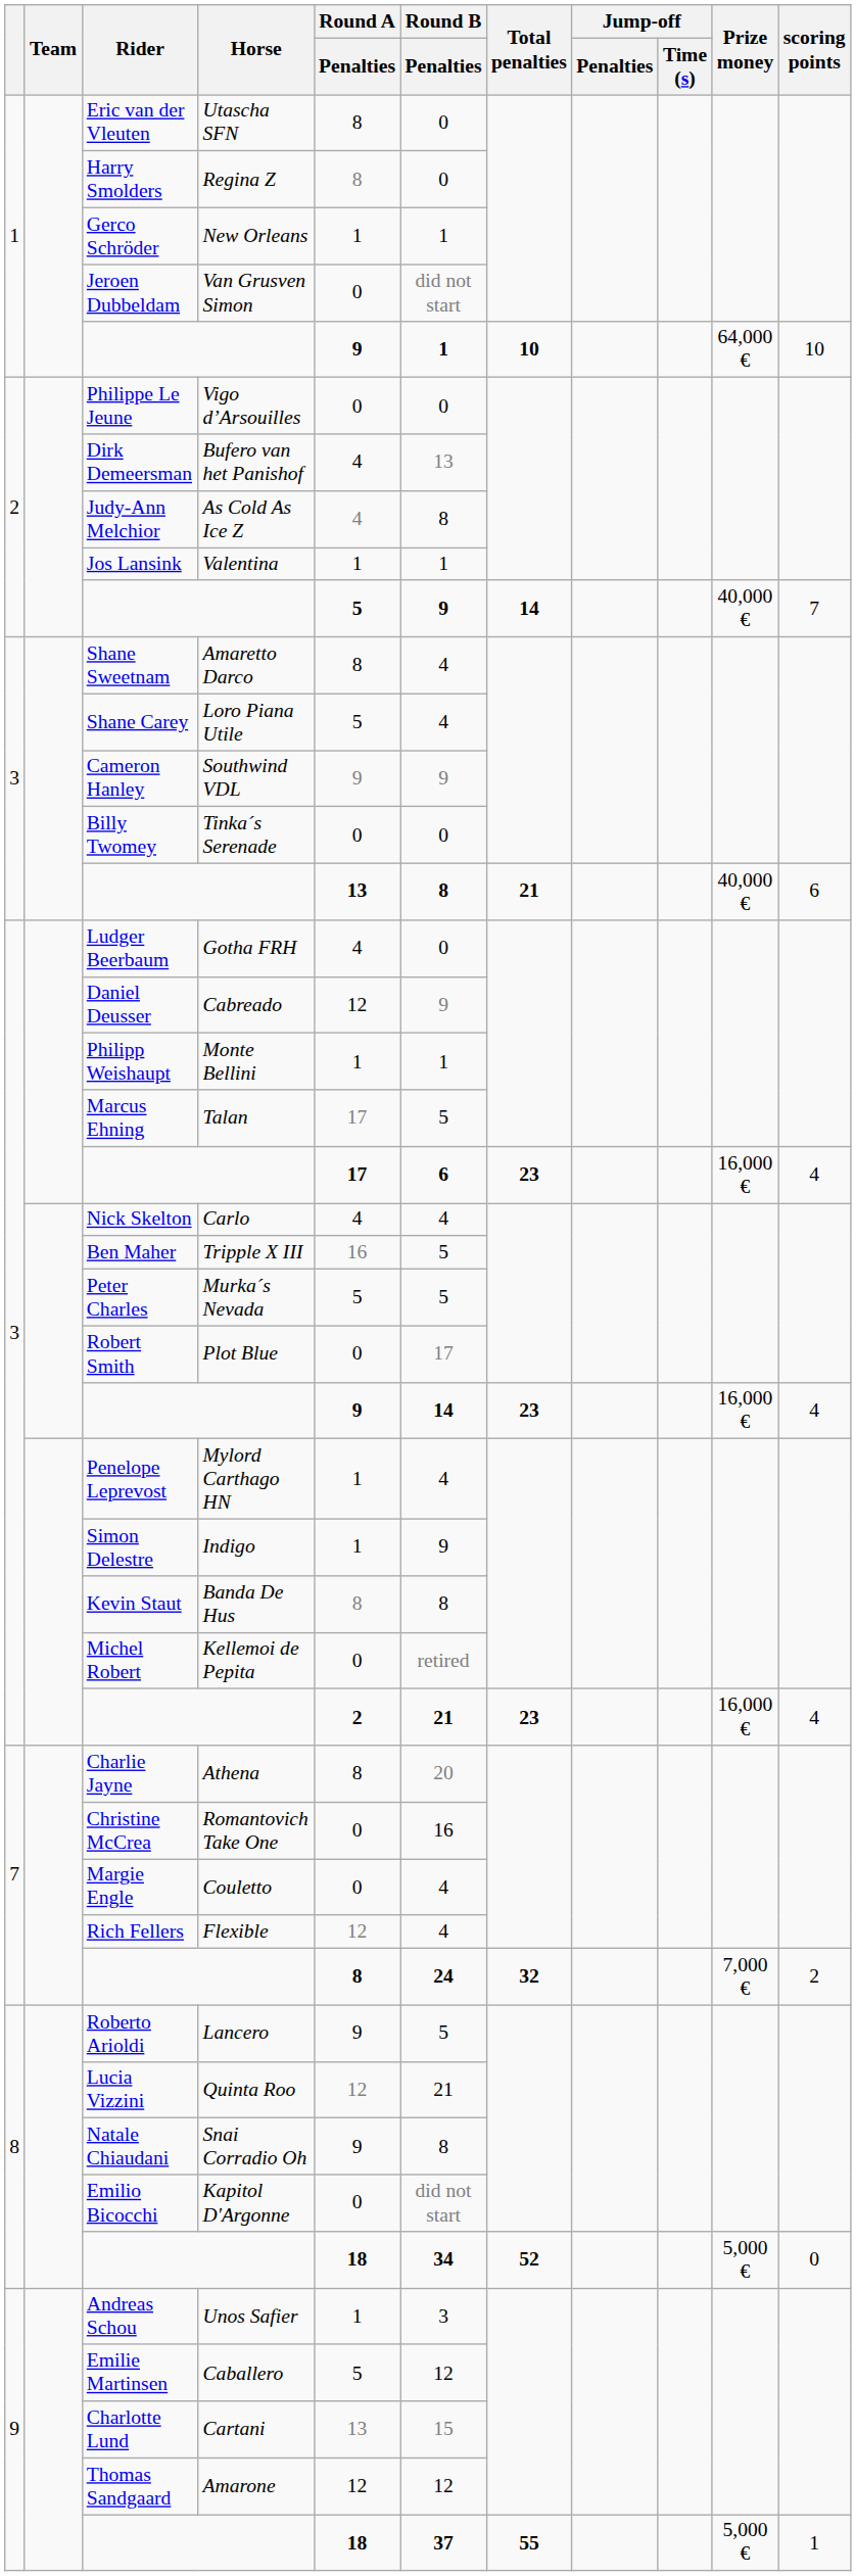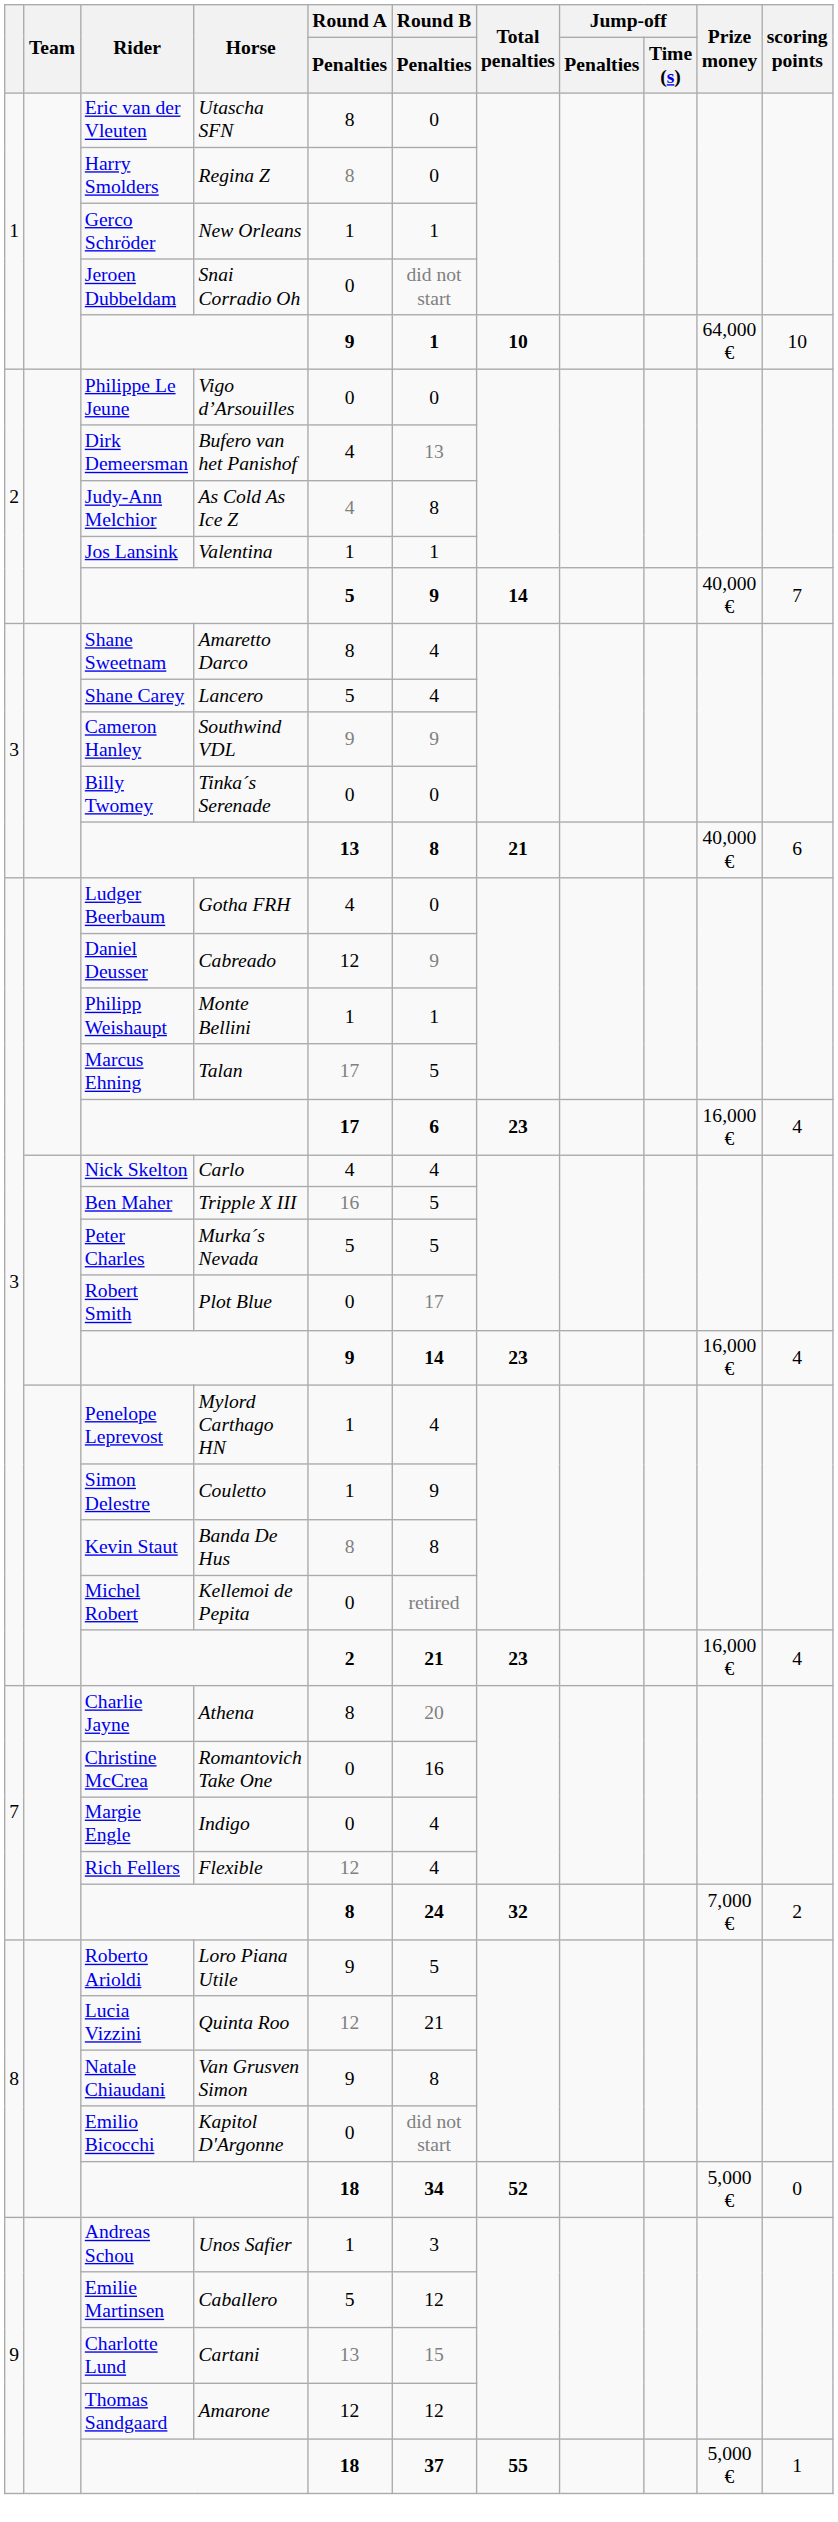 <table class="wikitable" style="font-size: 90%">
 <tr>
 <th rowspan=2 width=20></th>
 <th rowspan=2 width=125>Team</th>
 <th rowspan=2 width=180>Rider</th>
 <th rowspan=2 width=150>Horse</th>
 <th>Round A</th>
 <th>Round B</th>
 <th rowspan=2 width=75>Total penalties</th>
 <th colspan=2>Jump-off</th>
 <th rowspan=2 width=75>Prize<br>money</th>
 <th rowspan=2 width=60>scoring<br>points</th>
 </tr>
 <tr>
 <th width=75>Penalties</th>
 <th width=75>Penalties</th>
 <th width=75>Penalties</th>
 <th width=75>Time<br>(<a href='#'>s</a>)</th>
 </tr>
 <tr>
 <td rowspan=5 align=center>1</td>
 <td rowspan=5></td>
 <td><a href='#'>Eric van der Vleuten</a></td>
 <td><em>Utascha SFN</em></td>
 <td align=center>8</td>
 <td align=center>0</td>
 <td rowspan=4></td>
 <td rowspan=4></td>
 <td rowspan=4></td>
 <td rowspan=4></td>
 <td rowspan=4></td>
 </tr>
 <tr>
 <td><a href='#'>Harry Smolders</a></td>
 <td><em>Regina Z</em></td>
 <td align=center style=color:gray>8</td>
 <td align=center>0</td>
 </tr>
 <tr>
 <td><a href='#'>Gerco Schröder</a></td>
 <td><em>New Orleans</em></td>
 <td align=center>1</td>
 <td align=center>1</td>
 </tr>
 <tr>
 <td><a href='#'>Jeroen Dubbeldam</a></td>
-<td><em>Van Grusven Simon</em></td>
+<td><em>Snai Corradio Oh</em></td>
 <td align=center>0</td>
 <td align=center style=color:gray>did not start</td>
 </tr>
 <tr>
 <td colspan=2></td>
 <td align=center><strong>9</strong></td>
 <td align=center><strong>1</strong></td>
 <td align=center><strong>10</strong></td>
 <td></td>
 <td></td>
 <td align=center>64,000 €</td>
 <td align=center>10</td>
 </tr>
 <tr>
 <td rowspan=5 align=center>2</td>
 <td rowspan=5></td>
 <td><a href='#'>Philippe Le Jeune</a></td>
 <td><em>Vigo d’Arsouilles</em></td>
 <td align=center>0</td>
 <td align=center>0</td>
 <td rowspan=4></td>
 <td rowspan=4></td>
 <td rowspan=4></td>
 <td rowspan=4></td>
 <td rowspan=4></td>
 </tr>
 <tr>
 <td><a href='#'>Dirk Demeersman</a></td>
 <td><em>Bufero van het Panishof</em></td>
 <td align=center>4</td>
 <td align=center style=color:gray>13</td>
 </tr>
 <tr>
 <td><a href='#'>Judy-Ann Melchior</a></td>
 <td><em>As Cold As Ice Z</em></td>
 <td align=center style=color:gray>4</td>
 <td align=center>8</td>
 </tr>
 <tr>
 <td><a href='#'>Jos Lansink</a></td>
 <td><em>Valentina</em></td>
 <td align=center>1</td>
 <td align=center>1</td>
 </tr>
 <tr>
 <td colspan=2></td>
 <td align=center><strong>5</strong></td>
 <td align=center><strong>9</strong></td>
 <td align=center><strong>14</strong></td>
 <td></td>
 <td></td>
 <td align=center>40,000 €</td>
 <td align=center>7</td>
 </tr>
 <tr>
 <td rowspan=5 align=center>3</td>
 <td rowspan=5></td>
 <td><a href='#'>Shane Sweetnam</a></td>
 <td><em>Amaretto Darco</em></td>
 <td align=center>8</td>
 <td align=center>4</td>
 <td rowspan=4></td>
 <td rowspan=4></td>
 <td rowspan=4></td>
 <td rowspan=4></td>
 <td rowspan=4></td>
 </tr>
 <tr>
 <td><a href='#'>Shane Carey</a></td>
-<td><em>Loro Piana Utile</em></td>
+<td><em>Lancero</em></td>
 <td align=center>5</td>
 <td align=center>4</td>
 </tr>
 <tr>
 <td><a href='#'>Cameron Hanley</a></td>
 <td><em>Southwind VDL</em></td>
 <td align=center style=color:gray>9</td>
 <td align=center style=color:gray>9</td>
 </tr>
 <tr>
 <td><a href='#'>Billy Twomey</a></td>
 <td><em>Tinka´s Serenade</em></td>
 <td align=center>0</td>
 <td align=center>0</td>
 </tr>
 <tr>
 <td colspan=2></td>
 <td align=center><strong>13</strong></td>
 <td align=center><strong>8</strong></td>
 <td align=center><strong>21</strong></td>
 <td></td>
 <td></td>
 <td align=center>40,000 €</td>
 <td align=center>6</td>
 </tr>
 <tr>
 <td rowspan=15 align=center>3</td>
 <td rowspan=5></td>
 <td><a href='#'>Ludger Beerbaum</a></td>
 <td><em>Gotha FRH</em></td>
 <td align=center>4</td>
 <td align=center>0</td>
 <td rowspan=4></td>
 <td rowspan=4></td>
 <td rowspan=4></td>
 <td rowspan=4></td>
 <td rowspan=4></td>
 </tr>
 <tr>
 <td><a href='#'>Daniel Deusser</a></td>
 <td><em>Cabreado</em></td>
 <td align=center>12</td>
 <td align=center style=color:gray>9</td>
 </tr>
 <tr>
 <td><a href='#'>Philipp Weishaupt</a></td>
 <td><em>Monte Bellini</em></td>
 <td align=center>1</td>
 <td align=center>1</td>
 </tr>
 <tr>
 <td><a href='#'>Marcus Ehning</a></td>
 <td><em>Talan</em></td>
 <td align=center style=color:gray>17</td>
 <td align=center>5</td>
 </tr>
 <tr>
 <td colspan=2></td>
 <td align=center><strong>17</strong></td>
 <td align=center><strong>6</strong></td>
 <td align=center><strong>23</strong></td>
 <td></td>
 <td></td>
 <td align=center>16,000 €</td>
 <td align=center>4</td>
 </tr>
 <tr>
 <td rowspan=5></td>
 <td><a href='#'>Nick Skelton</a></td>
 <td><em>Carlo</em></td>
 <td align=center>4</td>
 <td align=center>4</td>
 <td rowspan=4></td>
 <td rowspan=4></td>
 <td rowspan=4></td>
 <td rowspan=4></td>
 <td rowspan=4></td>
 </tr>
 <tr>
 <td><a href='#'>Ben Maher</a></td>
 <td><em>Tripple X III</em></td>
 <td align=center style=color:gray>16</td>
 <td align=center>5</td>
 </tr>
 <tr>
 <td><a href='#'>Peter Charles</a></td>
 <td><em>Murka´s Nevada</em></td>
 <td align=center>5</td>
 <td align=center>5</td>
 </tr>
 <tr>
 <td><a href='#'>Robert Smith</a></td>
 <td><em>Plot Blue</em></td>
 <td align=center>0</td>
 <td align=center style=color:gray>17</td>
 </tr>
 <tr>
 <td colspan=2></td>
 <td align=center><strong>9</strong></td>
 <td align=center><strong>14</strong></td>
 <td align=center><strong>23</strong></td>
 <td></td>
 <td></td>
 <td align=center>16,000 €</td>
 <td align=center>4</td>
 </tr>
 <tr>
 <td rowspan=5></td>
 <td><a href='#'>Penelope Leprevost</a></td>
 <td><em>Mylord Carthago HN</em></td>
 <td align=center>1</td>
 <td align=center>4</td>
 <td rowspan=4></td>
 <td rowspan=4></td>
 <td rowspan=4></td>
 <td rowspan=4></td>
 <td rowspan=4></td>
 </tr>
 <tr>
 <td><a href='#'>Simon Delestre</a></td>
-<td><em>Indigo</em></td>
+<td><em>Couletto</em></td>
 <td align=center>1</td>
 <td align=center>9</td>
 </tr>
 <tr>
 <td><a href='#'>Kevin Staut</a></td>
 <td><em>Banda De Hus</em></td>
 <td align=center style=color:gray>8</td>
 <td align=center>8</td>
 </tr>
 <tr>
 <td><a href='#'>Michel Robert</a></td>
 <td><em>Kellemoi de Pepita</em></td>
 <td align=center>0</td>
 <td align=center style=color:gray>retired</td>
 </tr>
 <tr>
 <td colspan=2></td>
 <td align=center><strong>2</strong></td>
 <td align=center><strong>21</strong></td>
 <td align=center><strong>23</strong></td>
 <td></td>
 <td></td>
 <td align=center>16,000 €</td>
 <td align=center>4</td>
 </tr>
 <tr>
 <td rowspan=5 align=center>7</td>
 <td rowspan=5></td>
 <td><a href='#'>Charlie Jayne</a></td>
 <td><em>Athena</em></td>
 <td align=center>8</td>
 <td align=center style=color:gray>20</td>
 <td rowspan=4></td>
 <td rowspan=4></td>
 <td rowspan=4></td>
 <td rowspan=4></td>
 <td rowspan=4></td>
 </tr>
 <tr>
 <td><a href='#'>Christine McCrea</a></td>
 <td><em>Romantovich Take One</em></td>
 <td align=center>0</td>
 <td align=center>16</td>
 </tr>
 <tr>
 <td><a href='#'>Margie Engle</a></td>
-<td><em>Couletto</em></td>
+<td><em>Indigo</em></td>
 <td align=center>0</td>
 <td align=center>4</td>
 </tr>
 <tr>
 <td><a href='#'>Rich Fellers</a></td>
 <td><em>Flexible</em></td>
 <td align=center style=color:gray>12</td>
 <td align=center>4</td>
 </tr>
 <tr>
 <td colspan=2></td>
 <td align=center><strong>8</strong></td>
 <td align=center><strong>24</strong></td>
 <td align=center><strong>32</strong></td>
 <td></td>
 <td></td>
 <td align=center>7,000 €</td>
 <td align=center>2</td>
 </tr>
 <tr>
 <td rowspan=5 align=center>8</td>
 <td rowspan=5></td>
 <td><a href='#'>Roberto Arioldi</a></td>
-<td><em>Lancero</em></td>
+<td><em>Loro Piana Utile</em></td>
 <td align=center>9</td>
 <td align=center>5</td>
 <td rowspan=4></td>
 <td rowspan=4></td>
 <td rowspan=4></td>
 <td rowspan=4></td>
 <td rowspan=4></td>
 </tr>
 <tr>
 <td><a href='#'>Lucia Vizzini</a></td>
 <td><em>Quinta Roo</em></td>
 <td align=center style=color:gray>12</td>
 <td align=center>21</td>
 </tr>
 <tr>
 <td><a href='#'>Natale Chiaudani</a></td>
-<td><em>Snai Corradio Oh</em></td>
+<td><em>Van Grusven Simon</em></td>
 <td align=center>9</td>
 <td align=center>8</td>
 </tr>
 <tr>
 <td><a href='#'>Emilio Bicocchi</a></td>
 <td><em>Kapitol D'Argonne</em></td>
 <td align=center>0</td>
 <td align=center style=color:gray>did not start</td>
 </tr>
 <tr>
 <td colspan=2></td>
 <td align=center><strong>18</strong></td>
 <td align=center><strong>34</strong></td>
 <td align=center><strong>52</strong></td>
 <td></td>
 <td></td>
 <td align=center>5,000 €</td>
 <td align=center>0</td>
 </tr>
 <tr>
 <td rowspan=5 align=center>9</td>
 <td rowspan=5></td>
 <td><a href='#'>Andreas Schou</a></td>
 <td><em>Unos Safier</em></td>
 <td align=center>1</td>
 <td align=center>3</td>
 <td rowspan=4></td>
 <td rowspan=4></td>
 <td rowspan=4></td>
 <td rowspan=4></td>
 <td rowspan=4></td>
 </tr>
 <tr>
 <td><a href='#'>Emilie Martinsen</a></td>
 <td><em>Caballero</em></td>
 <td align=center>5</td>
 <td align=center>12</td>
 </tr>
 <tr>
 <td><a href='#'>Charlotte Lund</a></td>
 <td><em>Cartani</em></td>
 <td align=center style=color:gray>13</td>
 <td align=center style=color:gray>15</td>
 </tr>
 <tr>
 <td><a href='#'>Thomas Sandgaard</a></td>
 <td><em>Amarone</em></td>
 <td align=center>12</td>
 <td align=center>12</td>
 </tr>
 <tr>
 <td colspan=2></td>
 <td align=center><strong>18</strong></td>
 <td align=center><strong>37</strong></td>
 <td align=center><strong>55</strong></td>
 <td></td>
 <td></td>
 <td align=center>5,000 €</td>
 <td align=center>1</td>
 </tr>
 </table>
